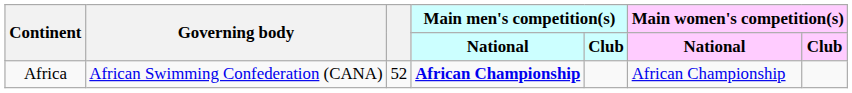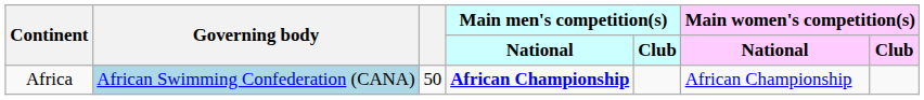 <table class="wikitable" style="text-align: left; font-size: 90%; margin-left: 1em;">
 <tr>
 <th rowspan="2">Continent</th>
 <th rowspan="2">Governing body</th>
 <th rowspan="2"></th>
 <th colspan="2" style="background-color: #ccffff;">Main men's competition(s)</th>
 <th colspan="2" style="background-color: #ffccff;">Main women's competition(s)</th>
 </tr>
 <tr>
 <th style="background-color: #ccffff;">National</th>
 <th style="background-color: #ccffff;">Club</th>
 <th style="background-color: #ffccff;">National</th>
 <th style="background-color: #ffccff;">Club</th>
 </tr>
 <tr>
 <td style="text-align: center;">Africa</td>
-<td><a href='#'>African Swimming Confederation</a> (CANA)</td>
-<td style="text-align: center;">52</td>
+<td style="background: lightblue;"><a href='#'>African Swimming Confederation</a> (CANA)</td>
+<td style="text-align: center;">50</td>
 <td><strong><a href='#'>African Championship</a></strong></td>
 <td></td>
 <td><a href='#'>African Championship</a></td>
 <td></td>
 </tr>
 </table>
